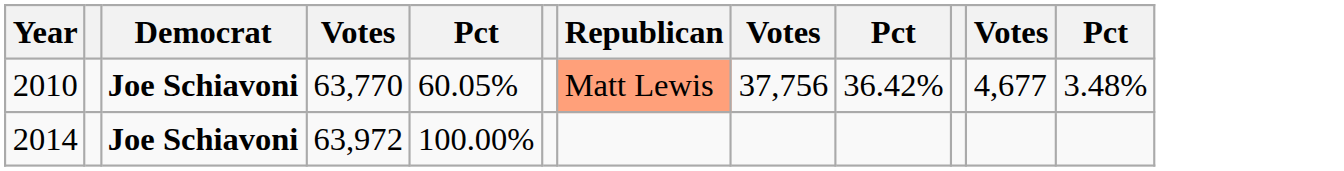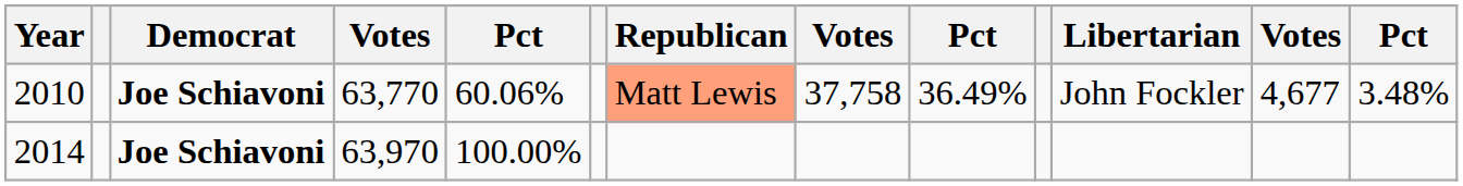 <table class="wikitable" style="font-size:95%">
 <tr>
 <th>Year</th>
 <th></th>
 <th>Democrat</th>
 <th>Votes</th>
 <th>Pct</th>
 <th></th>
 <th>Republican</th>
 <th>Votes</th>
 <th>Pct</th>
 <th></th>
+<th>Libertarian</th>
 <th>Votes</th>
 <th>Pct</th>
 </tr>
 <tr>
 <td>2010</td>
 <td></td>
 <td><strong>Joe Schiavoni</strong></td>
 <td>63,770</td>
-<td>60.05%</td>
+<td>60.06%</td>
 <td></td>
 <td style="background: lightsalmon;">Matt Lewis</td>
-<td>37,756</td>
-<td>36.42%</td>
+<td>37,758</td>
+<td>36.49%</td>
 <td></td>
+<td>John Fockler</td>
 <td>4,677</td>
 <td>3.48%</td>
 </tr>
 <tr>
 <td>2014</td>
 <td></td>
 <td><strong>Joe Schiavoni</strong></td>
-<td>63,972</td>
+<td>63,970</td>
 <td>100.00%</td>
+<td></td>
 <td></td>
 <td></td>
 <td></td>
 <td></td>
 <td></td>
 <td></td>
 <td></td>
 </tr>
 </table>
